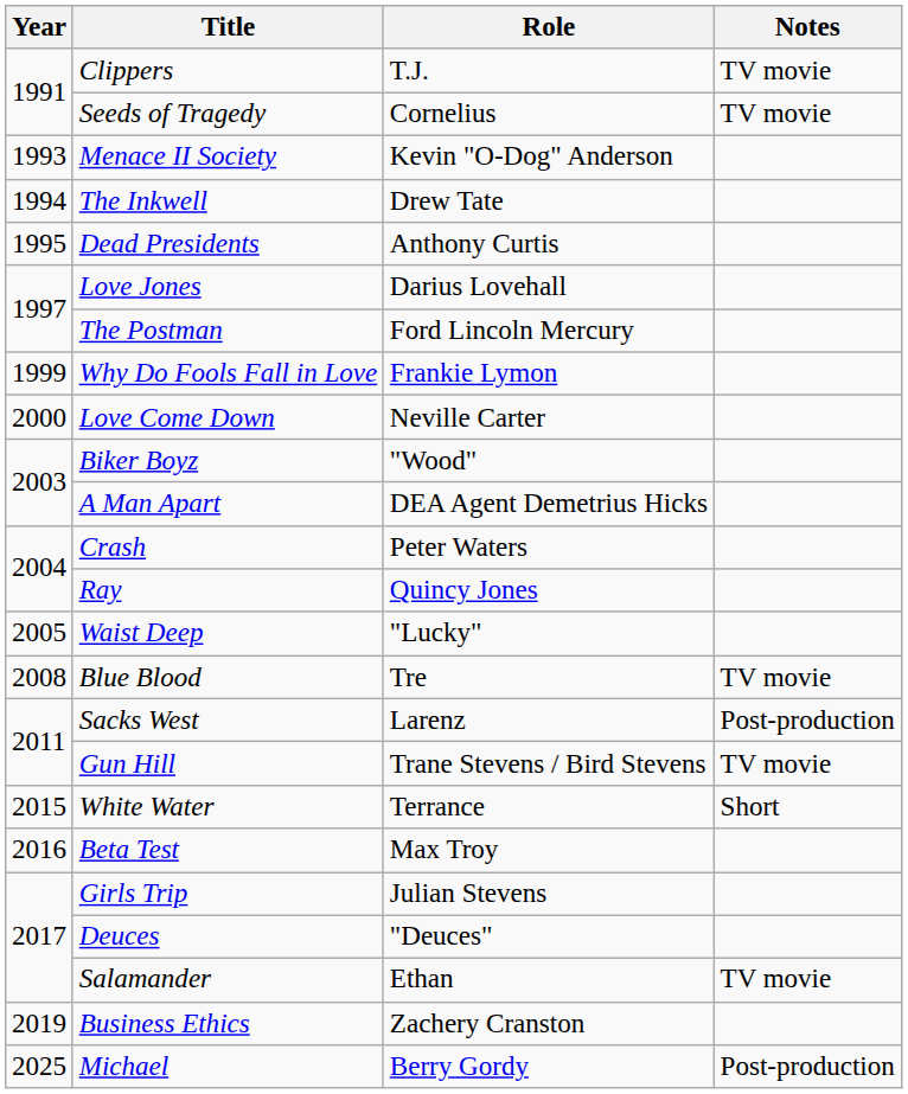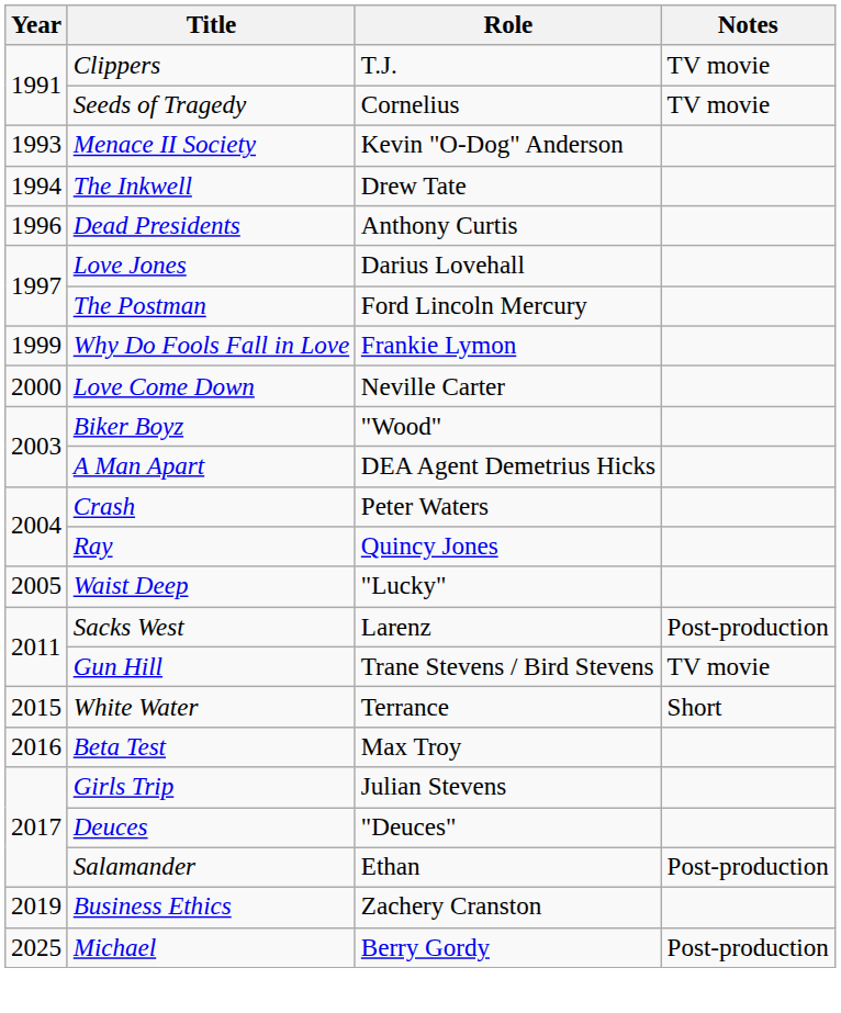 <table class="wikitable sortable">
 <tr>
 <th>Year</th>
 <th>Title</th>
 <th>Role</th>
 <th>Notes</th>
 </tr>
 <tr>
 <td rowspan=2>1991</td>
 <td><em>Clippers</em></td>
 <td>T.J.</td>
 <td>TV movie</td>
 </tr>
 <tr>
 <td><em>Seeds of Tragedy</em></td>
 <td>Cornelius</td>
 <td>TV movie</td>
 </tr>
 <tr>
 <td>1993</td>
 <td><em><a href='#'>Menace II Society</a></em></td>
 <td>Kevin "O-Dog" Anderson</td>
 <td></td>
 </tr>
 <tr>
 <td>1994</td>
 <td><em><a href='#'>The Inkwell</a></em></td>
 <td>Drew Tate</td>
 <td></td>
 </tr>
 <tr>
-<td>1995</td>
+<td>1996</td>
 <td><em><a href='#'>Dead Presidents</a></em></td>
 <td>Anthony Curtis</td>
 <td></td>
 </tr>
 <tr>
 <td rowspan=2>1997</td>
 <td><em><a href='#'>Love Jones</a></em></td>
 <td>Darius Lovehall</td>
 <td></td>
 </tr>
 <tr>
 <td><em><a href='#'>The Postman</a></em></td>
 <td>Ford Lincoln Mercury</td>
 <td></td>
 </tr>
 <tr>
 <td>1999</td>
 <td><em><a href='#'>Why Do Fools Fall in Love</a></em></td>
 <td><a href='#'>Frankie Lymon</a></td>
 <td></td>
 </tr>
 <tr>
 <td>2000</td>
 <td><em><a href='#'>Love Come Down</a></em></td>
 <td>Neville Carter</td>
 <td></td>
 </tr>
 <tr>
 <td rowspan=2>2003</td>
 <td><em><a href='#'>Biker Boyz</a></em></td>
 <td>"Wood"</td>
 <td></td>
 </tr>
 <tr>
 <td><em><a href='#'>A Man Apart</a></em></td>
 <td>DEA Agent Demetrius Hicks</td>
 <td></td>
 </tr>
 <tr>
 <td rowspan=2>2004</td>
 <td><em><a href='#'>Crash</a></em></td>
 <td>Peter Waters</td>
 <td></td>
 </tr>
 <tr>
 <td><em><a href='#'>Ray</a></em></td>
 <td><a href='#'>Quincy Jones</a></td>
 <td></td>
 </tr>
 <tr>
 <td>2005</td>
 <td><em><a href='#'>Waist Deep</a></em></td>
 <td>"Lucky"</td>
 <td></td>
 </tr>
 <tr>
-<td>2008</td>
-<td><em>Blue Blood</em></td>
-<td>Tre</td>
-<td>TV movie</td>
-</tr>
-<tr>
 <td rowspan=2>2011</td>
 <td><em>Sacks West</em></td>
 <td>Larenz</td>
 <td>Post-production</td>
 </tr>
 <tr>
 <td><em><a href='#'>Gun Hill</a></em></td>
 <td>Trane Stevens / Bird Stevens</td>
 <td>TV movie</td>
 </tr>
 <tr>
 <td>2015</td>
 <td><em>White Water</em></td>
 <td>Terrance</td>
 <td>Short</td>
 </tr>
 <tr>
 <td>2016</td>
 <td><em><a href='#'>Beta Test</a></em></td>
 <td>Max Troy</td>
 <td></td>
 </tr>
 <tr>
 <td rowspan=3>2017</td>
 <td><em><a href='#'>Girls Trip</a></em></td>
 <td>Julian Stevens</td>
 <td></td>
 </tr>
 <tr>
 <td><em><a href='#'>Deuces</a></em></td>
 <td>"Deuces"</td>
 <td></td>
 </tr>
 <tr>
 <td><em>Salamander</em></td>
 <td>Ethan</td>
-<td>TV movie</td>
+<td>Post-production</td>
 </tr>
 <tr>
 <td>2019</td>
 <td><em><a href='#'>Business Ethics</a></em></td>
 <td>Zachery Cranston</td>
 <td></td>
 </tr>
 <tr>
 <td>2025</td>
 <td><em><a href='#'>Michael</a></em></td>
 <td><a href='#'>Berry Gordy</a></td>
 <td>Post-production</td>
 </tr>
 </table>
